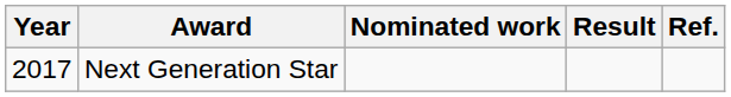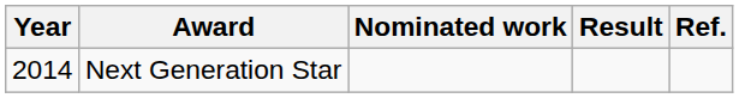 <table class="wikitable">
 <tr>
 <th>Year</th>
 <th>Award</th>
 <th>Nominated work</th>
 <th>Result</th>
 <th>Ref.</th>
 </tr>
 <tr>
-<td>2017</td>
+<td>2014</td>
 <td>Next Generation Star</td>
 <td></td>
 <td></td>
 <td align="center"></td>
 </tr>
 </table>
